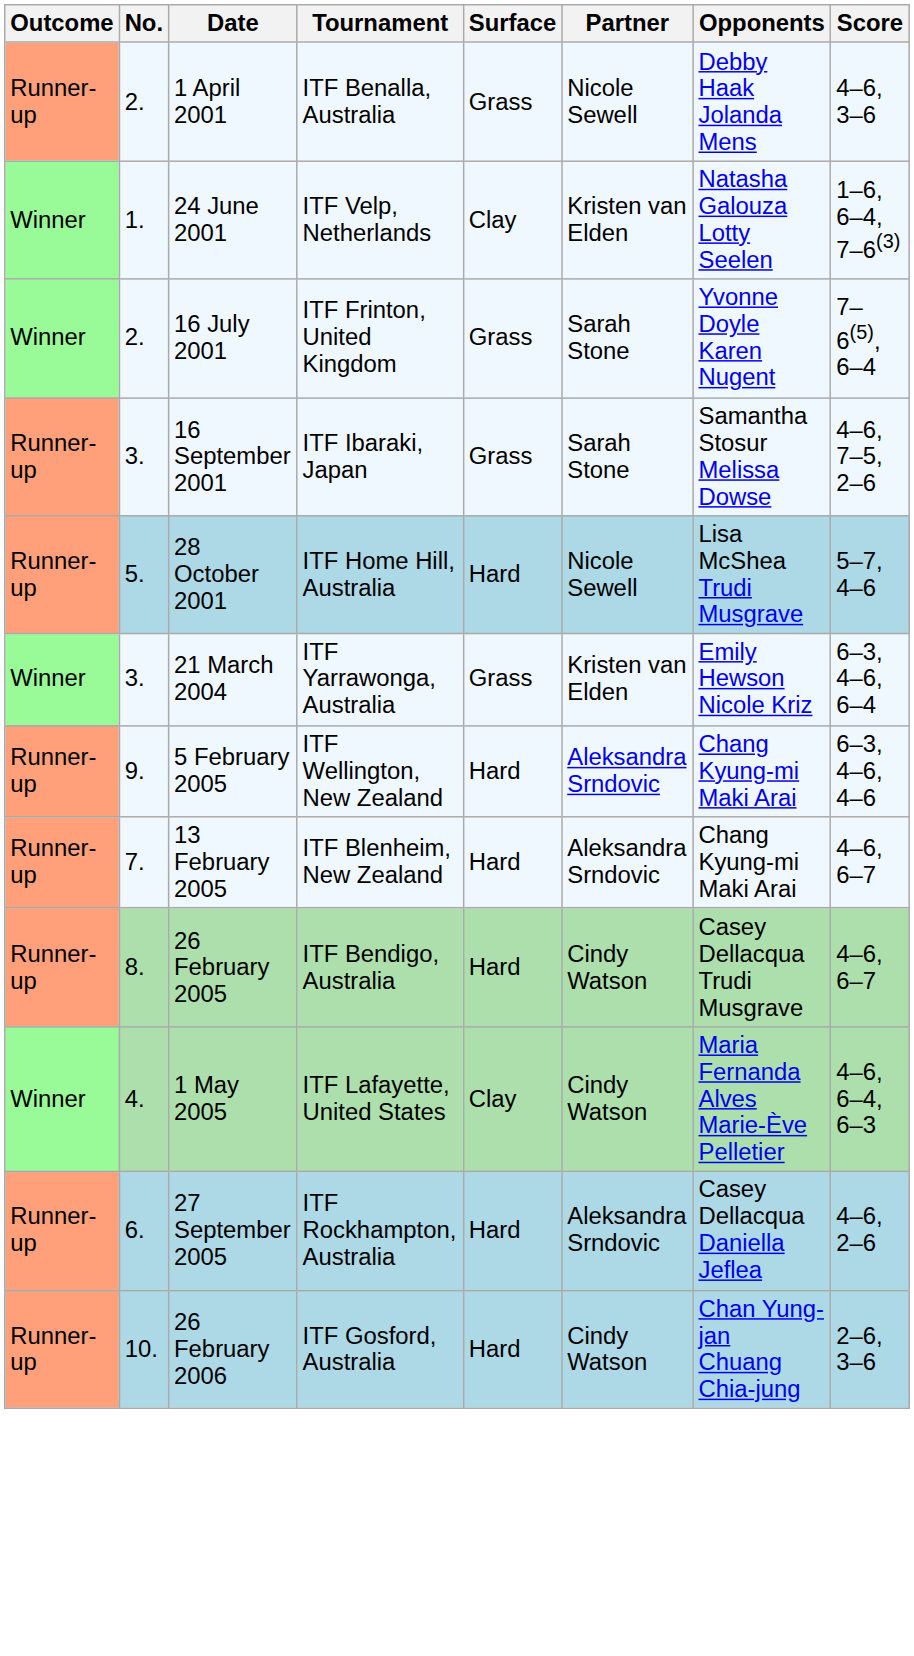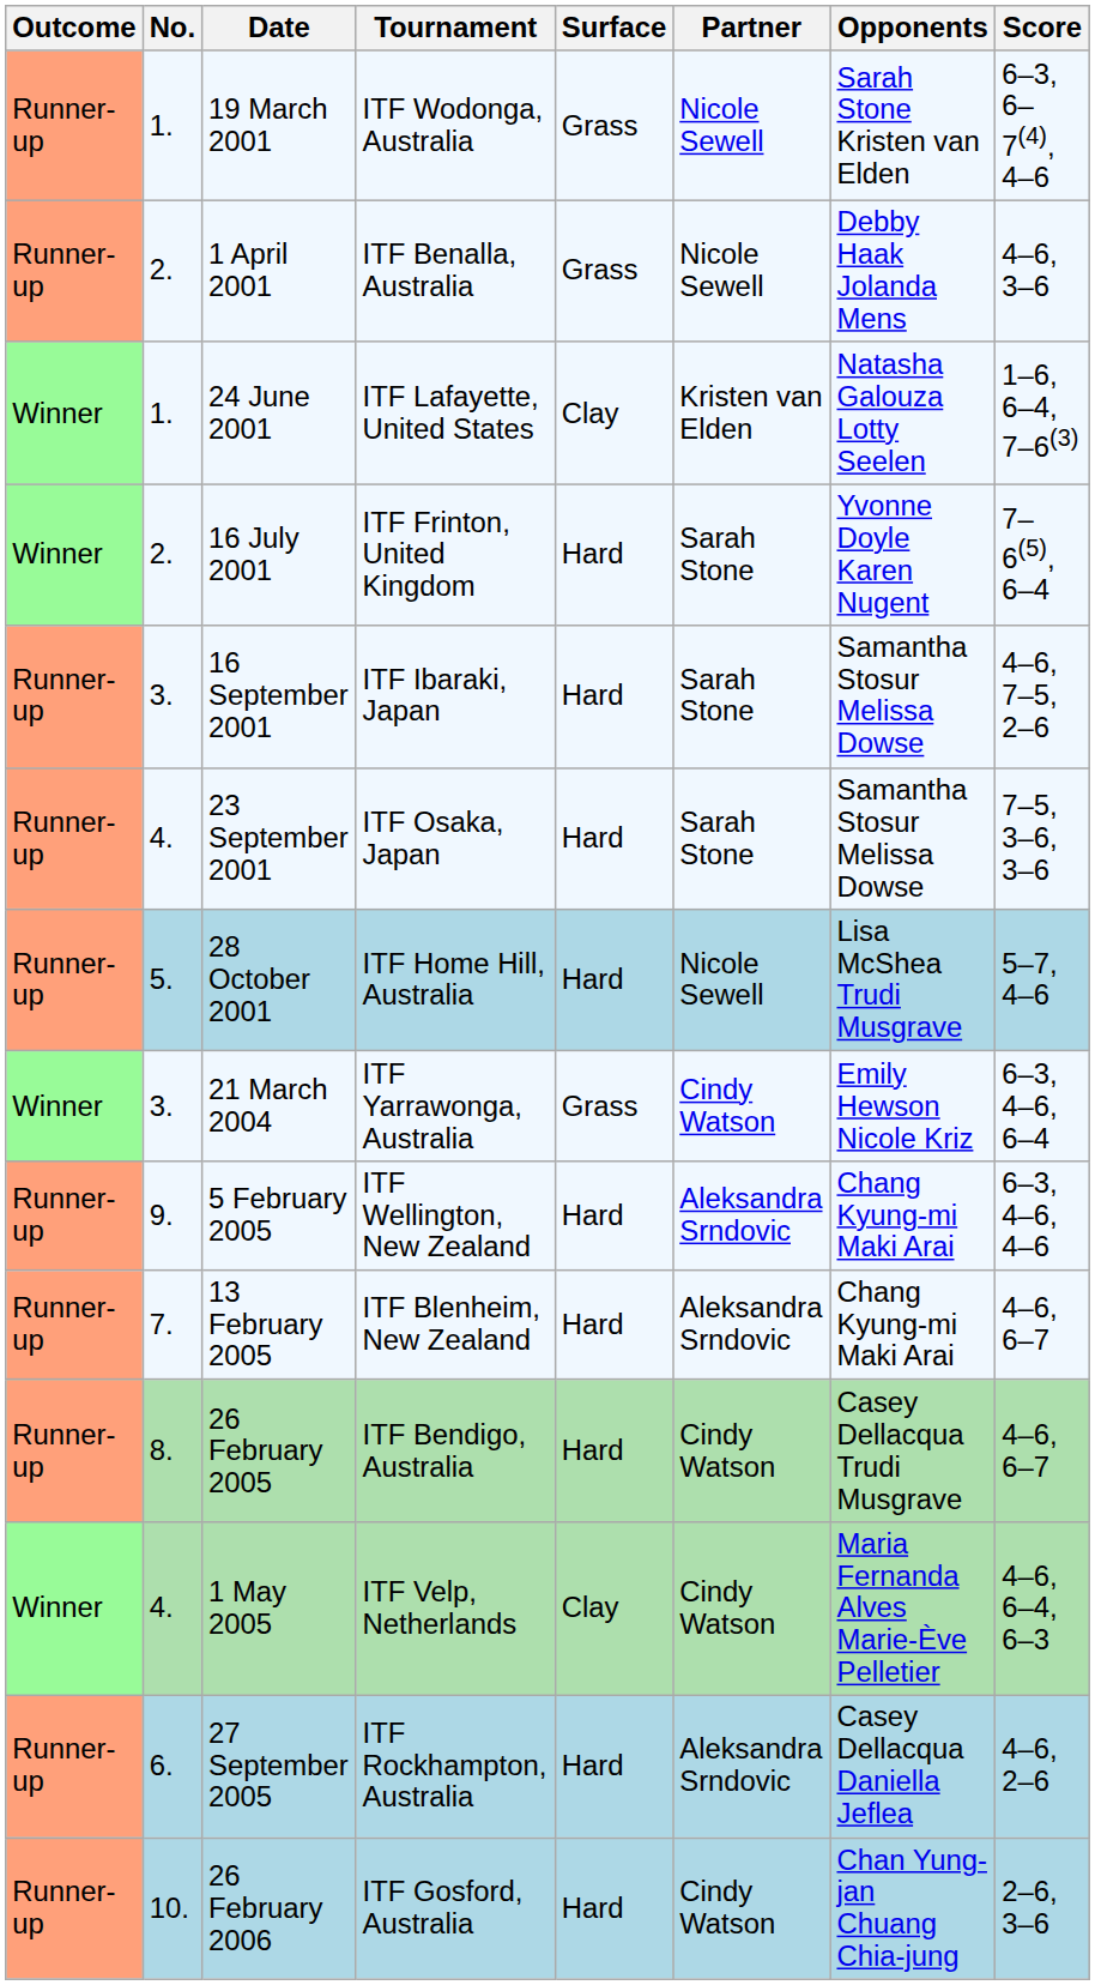 <table class="sortable wikitable">
 <tr>
 <th>Outcome</th>
 <th>No.</th>
 <th>Date</th>
 <th>Tournament</th>
 <th>Surface</th>
 <th>Partner</th>
 <th>Opponents</th>
 <th>Score</th>
+</tr>
+<tr style="background:#f0f8ff;">
+<td bgcolor="FFA07A">Runner-up</td>
+<td>1.</td>
+<td>19 March 2001</td>
+<td>ITF Wodonga, Australia</td>
+<td>Grass</td>
+<td> <a href='#'>Nicole Sewell</a></td>
+<td> <a href='#'>Sarah Stone</a> <br>  Kristen van Elden</td>
+<td>6–3, 6–7<sup>(4)</sup>, 4–6</td>
 </tr>
 <tr style="background:#f0f8ff;">
 <td bgcolor="FFA07A">Runner-up</td>
 <td>2.</td>
 <td>1 April 2001</td>
 <td>ITF Benalla, Australia</td>
 <td>Grass</td>
 <td> Nicole Sewell</td>
 <td> <a href='#'>Debby Haak</a> <br>  <a href='#'>Jolanda Mens</a></td>
 <td>4–6, 3–6</td>
 </tr>
 <tr style="background:#f0f8ff;">
 <td bgcolor=98FB98>Winner</td>
 <td>1.</td>
 <td>24 June 2001</td>
-<td>ITF Velp, Netherlands</td>
+<td>ITF Lafayette, United States</td>
 <td>Clay</td>
 <td> Kristen van Elden</td>
 <td> <a href='#'>Natasha Galouza</a> <br>  <a href='#'>Lotty Seelen</a></td>
 <td>1–6, 6–4, 7–6<sup>(3)</sup></td>
 </tr>
 <tr style="background:#f0f8ff;">
 <td bgcolor=98FB98>Winner</td>
 <td>2.</td>
 <td>16 July 2001</td>
 <td>ITF Frinton, United Kingdom</td>
-<td>Grass</td>
+<td>Hard</td>
 <td> Sarah Stone</td>
 <td> <a href='#'>Yvonne Doyle</a> <br>  <a href='#'>Karen Nugent</a></td>
 <td>7–6<sup>(5)</sup>, 6–4</td>
 </tr>
 <tr style="background:#f0f8ff;">
 <td bgcolor=FFA07A>Runner-up</td>
 <td>3.</td>
 <td>16 September 2001</td>
 <td>ITF Ibaraki, Japan</td>
-<td>Grass</td>
+<td>Hard</td>
 <td> Sarah Stone</td>
 <td> Samantha Stosur <br>  <a href='#'>Melissa Dowse</a></td>
 <td>4–6, 7–5, 2–6</td>
+</tr>
+<tr style="background:#f0f8ff;">
+<td bgcolor=FFA07A>Runner-up</td>
+<td>4.</td>
+<td>23 September 2001</td>
+<td>ITF Osaka, Japan</td>
+<td>Hard</td>
+<td> Sarah Stone</td>
+<td> Samantha Stosur <br>  Melissa Dowse</td>
+<td>7–5, 3–6, 3–6</td>
 </tr>
 <tr style="background:lightblue;">
 <td bgcolor=FFA07A>Runner-up</td>
 <td>5.</td>
 <td>28 October 2001</td>
 <td>ITF Home Hill, Australia</td>
 <td>Hard</td>
 <td> Nicole Sewell</td>
 <td> Lisa McShea <br>  <a href='#'>Trudi Musgrave</a></td>
 <td>5–7, 4–6</td>
 </tr>
 <tr style="background:#f0f8ff;">
 <td bgcolor=98FB98>Winner</td>
 <td>3.</td>
 <td>21 March 2004</td>
 <td>ITF Yarrawonga, Australia</td>
 <td>Grass</td>
-<td> Kristen van Elden</td>
+<td> <a href='#'>Cindy Watson</a></td>
 <td> <a href='#'>Emily Hewson</a> <br>  <a href='#'>Nicole Kriz</a></td>
 <td>6–3, 4–6, 6–4</td>
 </tr>
 <tr style="background:#f0f8ff;">
 <td bgcolor="FFA07A">Runner-up</td>
 <td>9.</td>
 <td>5 February 2005</td>
 <td>ITF Wellington, New Zealand</td>
 <td>Hard</td>
 <td> <a href='#'>Aleksandra Srndovic</a></td>
 <td> <a href='#'>Chang Kyung-mi</a> <br>  <a href='#'>Maki Arai</a></td>
 <td>6–3, 4–6, 4–6</td>
 </tr>
 <tr style="background:#f0f8ff;">
 <td bgcolor="FFA07A">Runner-up</td>
 <td>7.</td>
 <td>13 February 2005</td>
 <td>ITF Blenheim, New Zealand</td>
 <td>Hard</td>
 <td> Aleksandra Srndovic</td>
 <td> Chang Kyung-mi <br>  Maki Arai</td>
 <td>4–6, 6–7</td>
 </tr>
 <tr style="background:#addfad;">
 <td bgcolor="FFA07A">Runner-up</td>
 <td>8.</td>
 <td>26 February 2005</td>
 <td>ITF Bendigo, Australia</td>
 <td>Hard</td>
 <td> Cindy Watson</td>
 <td> Casey Dellacqua <br>  Trudi Musgrave</td>
 <td>4–6, 6–7</td>
 </tr>
 <tr style="background:#addfad;">
 <td bgcolor=98FB98>Winner</td>
 <td>4.</td>
 <td>1 May 2005</td>
-<td>ITF Lafayette, United States</td>
+<td>ITF Velp, Netherlands</td>
 <td>Clay</td>
 <td> Cindy Watson</td>
 <td> <a href='#'>Maria Fernanda Alves</a> <br>  <a href='#'>Marie-Ève Pelletier</a></td>
 <td>4–6, 6–4, 6–3</td>
 </tr>
 <tr style="background:lightblue;">
 <td bgcolor="FFA07A">Runner-up</td>
 <td>6.</td>
 <td>27 September 2005</td>
 <td>ITF Rockhampton, Australia</td>
 <td>Hard</td>
 <td> Aleksandra Srndovic</td>
 <td> Casey Dellacqua <br>  <a href='#'>Daniella Jeflea</a></td>
 <td>4–6, 2–6</td>
 </tr>
 <tr style="background:lightblue;">
 <td bgcolor="FFA07A">Runner-up</td>
 <td>10.</td>
 <td>26 February 2006</td>
 <td>ITF Gosford, Australia</td>
 <td>Hard</td>
 <td> Cindy Watson</td>
 <td> <a href='#'>Chan Yung-jan</a> <br>  <a href='#'>Chuang Chia-jung</a></td>
 <td>2–6, 3–6</td>
 </tr>
 </table>
